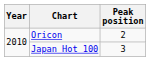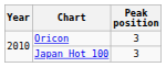 <table class="wikitable">
 <tr>
 <th>Year</th>
 <th>Chart</th>
 <th>Peak<br>position</th>
 </tr>
 <tr>
 <td rowspan="2">2010</td>
 <td><a href='#'>Oricon</a></td>
-<td style="text-align:center">2</td>
+<td style="text-align:center">3</td>
 </tr>
 <tr>
 <td><a href='#'>Japan Hot 100</a></td>
 <td style="text-align:center">3</td>
 </tr>
 </table>
